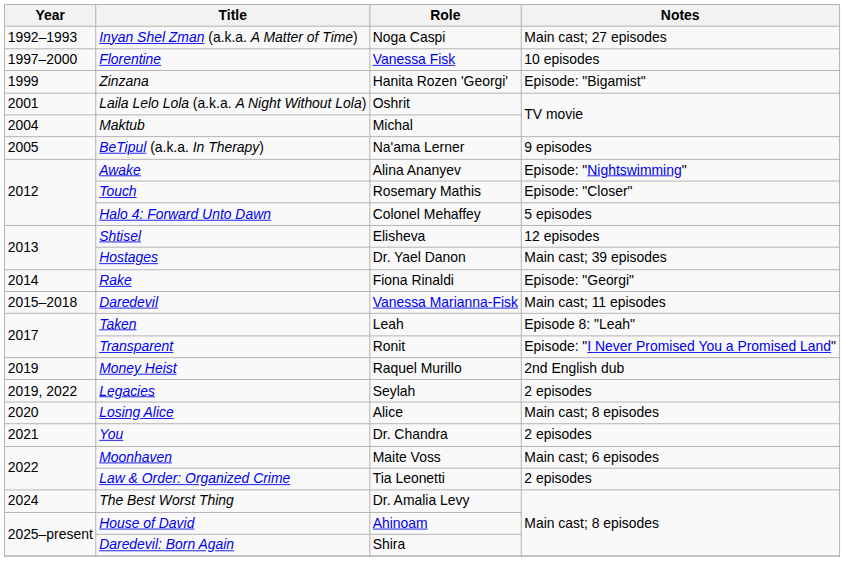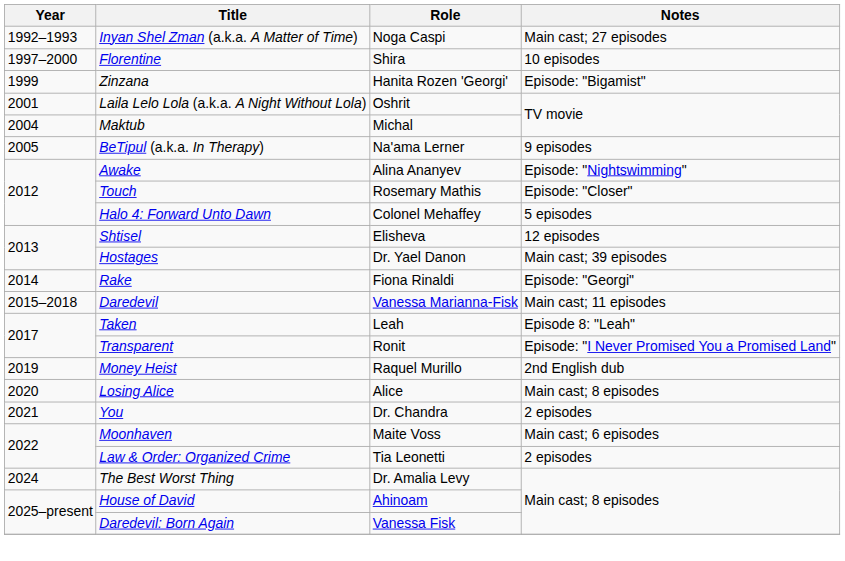 <table class="wikitable sortable">
 <tr>
 <th>Year</th>
 <th>Title</th>
 <th>Role</th>
 <th class="unsortable">Notes</th>
 </tr>
 <tr>
 <td>1992–1993</td>
 <td><em><a href='#'>Inyan Shel Zman</a></em> (a.k.a. <em>A Matter of Time</em>)</td>
 <td>Noga Caspi</td>
 <td>Main cast; 27 episodes</td>
 </tr>
 <tr>
 <td>1997–2000</td>
 <td><em><a href='#'>Florentine</a></em></td>
-<td><a href='#'>Vanessa Fisk</a></td>
+<td>Shira</td>
 <td>10 episodes</td>
 </tr>
 <tr>
 <td>1999</td>
 <td><em>Zinzana</em></td>
 <td>Hanita Rozen 'Georgi'</td>
 <td>Episode: "Bigamist"</td>
 </tr>
 <tr>
 <td>2001</td>
 <td><em>Laila Lelo Lola</em> (a.k.a. <em>A Night Without Lola</em>)</td>
 <td>Oshrit</td>
 <td rowspan=2>TV movie</td>
 </tr>
 <tr>
 <td>2004</td>
 <td><em>Maktub</em></td>
 <td>Michal</td>
 </tr>
 <tr>
 <td>2005</td>
 <td><em><a href='#'>BeTipul</a></em> (a.k.a. <em>In Therapy</em>)</td>
 <td>Na'ama Lerner</td>
 <td>9 episodes</td>
 </tr>
 <tr>
 <td rowspan=3>2012</td>
 <td><em><a href='#'>Awake</a></em></td>
 <td>Alina Ananyev</td>
 <td>Episode: "<a href='#'>Nightswimming</a>"</td>
 </tr>
 <tr>
 <td><em><a href='#'>Touch</a></em></td>
 <td>Rosemary Mathis</td>
 <td>Episode: "Closer"</td>
 </tr>
 <tr>
 <td><em><a href='#'>Halo 4: Forward Unto Dawn</a></em></td>
 <td>Colonel Mehaffey</td>
 <td>5 episodes</td>
 </tr>
 <tr>
 <td rowspan=2>2013</td>
 <td><em><a href='#'>Shtisel</a></em></td>
 <td>Elisheva</td>
 <td>12 episodes</td>
 </tr>
 <tr>
 <td><em><a href='#'>Hostages</a></em></td>
 <td>Dr. Yael Danon</td>
 <td>Main cast; 39 episodes</td>
 </tr>
 <tr>
 <td>2014</td>
 <td><em><a href='#'>Rake</a></em></td>
 <td>Fiona Rinaldi</td>
 <td>Episode: "Georgi"</td>
 </tr>
 <tr>
 <td>2015–2018</td>
 <td><em><a href='#'>Daredevil</a></em></td>
 <td><a href='#'>Vanessa Marianna-Fisk</a></td>
 <td>Main cast; 11 episodes</td>
 </tr>
 <tr>
 <td rowspan=2>2017</td>
 <td><em><a href='#'>Taken</a></em></td>
 <td>Leah</td>
 <td>Episode 8: "Leah"</td>
 </tr>
 <tr>
 <td><em><a href='#'>Transparent</a></em></td>
 <td>Ronit</td>
 <td>Episode: "<a href='#'>I Never Promised You a Promised Land</a>"</td>
 </tr>
 <tr>
 <td>2019</td>
 <td><em><a href='#'>Money Heist</a></em></td>
 <td>Raquel Murillo</td>
 <td>2nd English dub</td>
 </tr>
 <tr>
-<td>2019, 2022</td>
-<td><em><a href='#'>Legacies</a></em></td>
-<td>Seylah</td>
-<td>2 episodes</td>
-</tr>
-<tr>
 <td>2020</td>
 <td><em><a href='#'>Losing Alice</a></em></td>
 <td>Alice</td>
 <td>Main cast; 8 episodes</td>
 </tr>
 <tr>
 <td>2021</td>
 <td><em><a href='#'>You</a></em></td>
 <td>Dr. Chandra</td>
 <td>2 episodes</td>
 </tr>
 <tr>
 <td rowspan=2>2022</td>
 <td><em><a href='#'>Moonhaven</a></em></td>
 <td>Maite Voss</td>
 <td>Main cast; 6 episodes</td>
 </tr>
 <tr>
 <td><em><a href='#'>Law & Order: Organized Crime</a></em></td>
 <td>Tia Leonetti</td>
 <td>2 episodes</td>
 </tr>
 <tr>
 <td>2024</td>
 <td><em>The Best Worst Thing</em></td>
 <td>Dr. Amalia Levy</td>
 <td rowspan=3>Main cast; 8 episodes</td>
 </tr>
 <tr>
 <td rowspan=2>2025–present</td>
 <td><em><a href='#'>House of David</a></em></td>
 <td><a href='#'>Ahinoam</a></td>
 </tr>
 <tr>
 <td><em><a href='#'>Daredevil: Born Again</a></em></td>
-<td>Shira</td>
+<td><a href='#'>Vanessa Fisk</a></td>
 </tr>
 <tr>
 </tr>
 </table>
